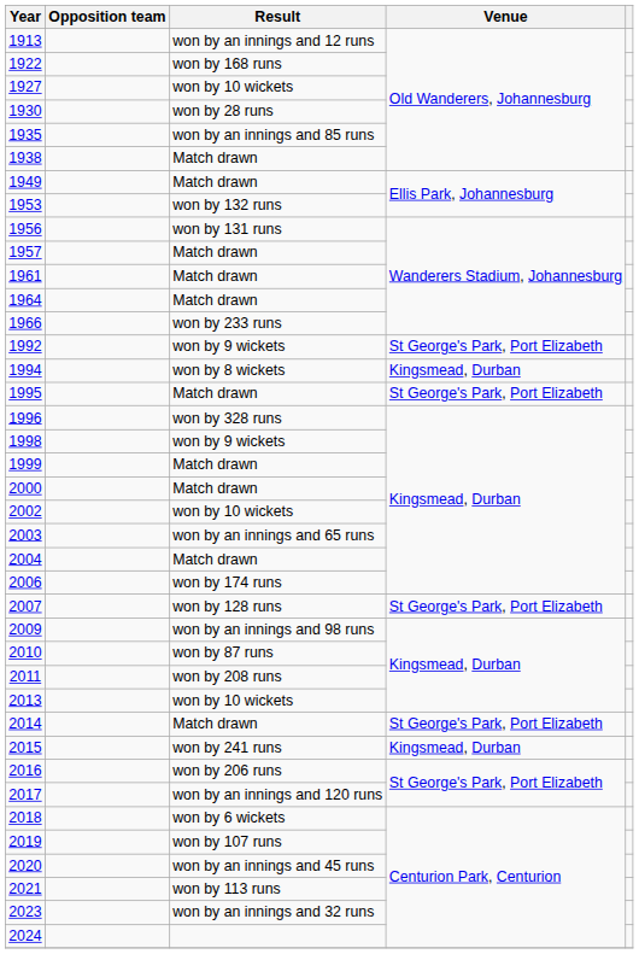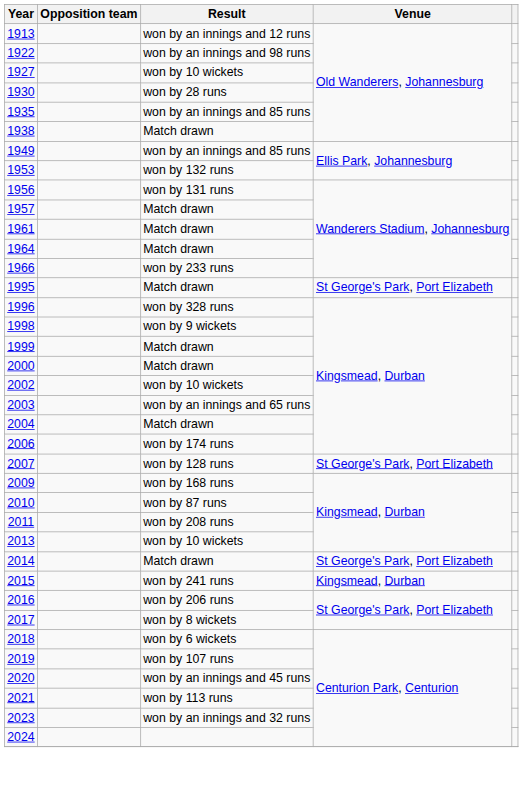 <table class="wikitable sortable">
 <tr>
 <th>Year</th>
 <th>Opposition team</th>
 <th>Result</th>
 <th>Venue</th>
 <th class="unsortable" scope="col"></th>
 </tr>
 <tr>
 <td align=center><a href='#'>1913</a></td>
 <td></td>
 <td> won by an innings and 12 runs</td>
 <td rowspan=6><a href='#'>Old Wanderers</a>, <a href='#'>Johannesburg</a></td>
 <td></td>
 </tr>
 <tr>
 <td align=center><a href='#'>1922</a></td>
 <td></td>
-<td> won by 168 runs</td>
+<td> won by an innings and 98 runs</td>
 <td></td>
 </tr>
 <tr>
 <td align=center><a href='#'>1927</a></td>
 <td></td>
 <td> won by 10 wickets</td>
 <td></td>
 </tr>
 <tr>
 <td align=center><a href='#'>1930</a></td>
 <td></td>
 <td> won by 28 runs</td>
 <td></td>
 </tr>
 <tr>
 <td align=center><a href='#'>1935</a></td>
 <td></td>
 <td> won by an innings and 85 runs</td>
 <td></td>
 </tr>
 <tr>
 <td align=center><a href='#'>1938</a></td>
 <td></td>
 <td>Match drawn</td>
 <td></td>
 </tr>
 <tr>
 <td align=center><a href='#'>1949</a></td>
 <td></td>
-<td>Match drawn</td>
+<td> won by an innings and 85 runs</td>
 <td rowspan=2><a href='#'>Ellis Park</a>, <a href='#'>Johannesburg</a></td>
 <td></td>
 </tr>
 <tr>
 <td align=center><a href='#'>1953</a></td>
 <td></td>
 <td> won by 132 runs</td>
 <td></td>
 </tr>
 <tr>
 <td align=center><a href='#'>1956</a></td>
 <td></td>
 <td> won by 131 runs</td>
 <td rowspan=5><a href='#'>Wanderers Stadium</a>, <a href='#'>Johannesburg</a></td>
 <td></td>
 </tr>
 <tr>
 <td align=center><a href='#'>1957</a></td>
 <td></td>
 <td>Match drawn</td>
 <td></td>
 </tr>
 <tr>
 <td align=center><a href='#'>1961</a></td>
 <td></td>
 <td>Match drawn</td>
 <td></td>
 </tr>
 <tr>
 <td align=center><a href='#'>1964</a></td>
 <td></td>
 <td>Match drawn</td>
 <td></td>
 </tr>
 <tr>
 <td align=center><a href='#'>1966</a></td>
 <td></td>
 <td> won by 233 runs</td>
-<td></td>
-</tr>
-<tr>
-<td align=center><a href='#'>1992</a></td>
-<td></td>
-<td> won by 9 wickets</td>
-<td><a href='#'>St George's Park</a>, <a href='#'>Port Elizabeth</a></td>
-<td></td>
-</tr>
-<tr>
-<td align=center><a href='#'>1994</a></td>
-<td></td>
-<td> won by 8 wickets</td>
-<td><a href='#'>Kingsmead</a>, <a href='#'>Durban</a></td>
 <td></td>
 </tr>
 <tr>
 <td align=center><a href='#'>1995</a></td>
 <td></td>
 <td>Match drawn</td>
 <td><a href='#'>St George's Park</a>, <a href='#'>Port Elizabeth</a></td>
 <td></td>
 </tr>
 <tr>
 <td align=center><a href='#'>1996</a></td>
 <td></td>
 <td> won by 328 runs</td>
 <td rowspan=8><a href='#'>Kingsmead</a>, <a href='#'>Durban</a></td>
 <td></td>
 </tr>
 <tr>
 <td align=center><a href='#'>1998</a></td>
 <td></td>
 <td> won by 9 wickets</td>
 <td></td>
 </tr>
 <tr>
 <td align=center><a href='#'>1999</a></td>
 <td></td>
 <td>Match drawn</td>
 <td></td>
 </tr>
 <tr>
 <td align=center><a href='#'>2000</a></td>
 <td></td>
 <td>Match drawn</td>
 <td></td>
 </tr>
 <tr>
 <td align=center><a href='#'>2002</a></td>
 <td></td>
 <td> won by 10 wickets</td>
 <td></td>
 </tr>
 <tr>
 <td align=center><a href='#'>2003</a></td>
 <td></td>
 <td> won by an innings and 65 runs</td>
 <td></td>
 </tr>
 <tr>
 <td align=center><a href='#'>2004</a></td>
 <td></td>
 <td>Match drawn</td>
 <td></td>
 </tr>
 <tr>
 <td align=center><a href='#'>2006</a></td>
 <td></td>
 <td> won by 174 runs</td>
 <td></td>
 </tr>
 <tr>
 <td align=center><a href='#'>2007</a></td>
 <td></td>
 <td> won by 128 runs</td>
 <td><a href='#'>St George's Park</a>, <a href='#'>Port Elizabeth</a></td>
 <td></td>
 </tr>
 <tr>
 <td align=center><a href='#'>2009</a></td>
 <td></td>
-<td> won by an innings and 98 runs</td>
+<td> won by 168 runs</td>
 <td rowspan=4><a href='#'>Kingsmead</a>, <a href='#'>Durban</a></td>
 <td></td>
 </tr>
 <tr>
 <td align=center><a href='#'>2010</a></td>
 <td></td>
 <td> won by 87 runs</td>
 <td></td>
 </tr>
 <tr>
 <td align=center><a href='#'>2011</a></td>
 <td></td>
 <td> won by 208 runs</td>
 <td></td>
 </tr>
 <tr>
 <td align=center><a href='#'>2013</a></td>
 <td></td>
 <td> won by 10 wickets</td>
 <td></td>
 </tr>
 <tr>
 <td align=center><a href='#'>2014</a></td>
 <td></td>
 <td>Match drawn</td>
 <td><a href='#'>St George's Park</a>, <a href='#'>Port Elizabeth</a></td>
 <td></td>
 </tr>
 <tr>
 <td align=center><a href='#'>2015</a></td>
 <td></td>
 <td> won by 241 runs</td>
 <td><a href='#'>Kingsmead</a>, <a href='#'>Durban</a></td>
 <td></td>
 </tr>
 <tr>
 <td align=center><a href='#'>2016</a></td>
 <td></td>
 <td> won by 206 runs</td>
 <td rowspan=2><a href='#'>St George's Park</a>, <a href='#'>Port Elizabeth</a></td>
 <td></td>
 </tr>
 <tr>
 <td align=center><a href='#'>2017</a></td>
 <td></td>
-<td> won by an innings and 120 runs</td>
+<td> won by 8 wickets</td>
 <td></td>
 </tr>
 <tr>
 <td align=center><a href='#'>2018</a></td>
 <td></td>
 <td> won by 6 wickets</td>
 <td rowspan=6><a href='#'>Centurion Park</a>, <a href='#'>Centurion</a></td>
 <td></td>
 </tr>
 <tr>
 <td align=center><a href='#'>2019</a></td>
 <td></td>
 <td> won by 107 runs</td>
 <td></td>
 </tr>
 <tr>
 <td align=center><a href='#'>2020</a></td>
 <td></td>
 <td> won by an innings and 45 runs</td>
 <td></td>
 </tr>
 <tr>
 <td align=center><a href='#'>2021</a></td>
 <td></td>
 <td> won by 113 runs</td>
 <td></td>
 </tr>
 <tr>
 <td align=center><a href='#'>2023</a></td>
 <td></td>
 <td> won by an innings and 32 runs</td>
 <td></td>
 </tr>
 <tr>
 <td align=center><a href='#'>2024</a></td>
 <td></td>
 <td></td>
 <td></td>
 </tr>
 <tr>
 </tr>
 </table>
